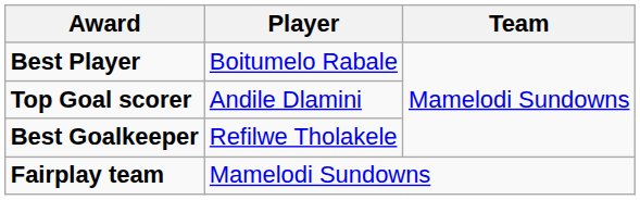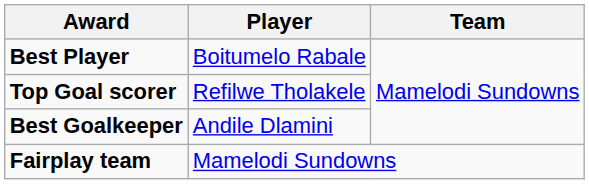 <table class="wikitable">
 <tr>
 <th>Award</th>
 <th>Player</th>
 <th>Team</th>
 </tr>
 <tr>
 <td><strong>Best Player</strong></td>
 <td align="left"> <a href='#'>Boitumelo Rabale</a></td>
 <td align="left" rowspan=3> <a href='#'>Mamelodi Sundowns</a></td>
 </tr>
 <tr>
 <td><strong>Top Goal scorer</strong></td>
-<td align="left"> <a href='#'>Andile Dlamini</a></td>
+<td align="left"> <a href='#'>Refilwe Tholakele</a></td>
 </tr>
 <tr>
 <td><strong>Best Goalkeeper</strong></td>
-<td align="left"> <a href='#'>Refilwe Tholakele</a></td>
+<td align="left"> <a href='#'>Andile Dlamini</a></td>
 </tr>
 <tr>
 <td><strong>Fairplay team</strong></td>
 <td align="left" colspan=2> <a href='#'>Mamelodi Sundowns</a></td>
 </tr>
 </table>
